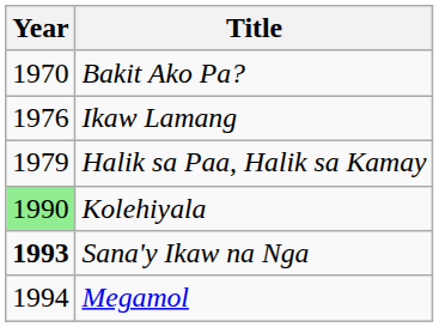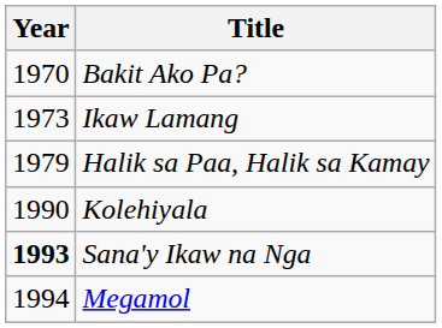 <table class="wikitable table">
 <tr>
 <th>Year</th>
 <th>Title</th>
 </tr>
 <tr>
 <td>1970</td>
 <td><em>Bakit Ako Pa?</em></td>
 </tr>
 <tr>
-<td>1976</td>
+<td>1973</td>
 <td><em>Ikaw Lamang</em></td>
 </tr>
 <tr>
 <td>1979</td>
 <td><em>Halik sa Paa, Halik sa Kamay</em></td>
 </tr>
 <tr>
-<td style="background: lightgreen;">1990</td>
+<td>1990</td>
 <td><em>Kolehiyala</em></td>
 </tr>
 <tr>
 <td><strong>1993</strong></td>
 <td><em>Sana'y Ikaw na Nga</em></td>
 </tr>
 <tr>
 <td>1994</td>
 <td><em><a href='#'>Megamol</a></em></td>
 </tr>
 </table>
